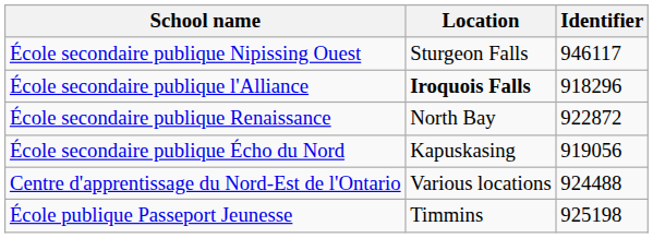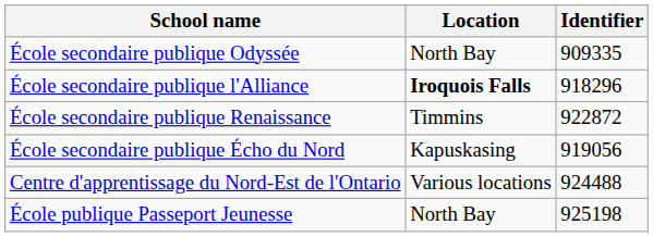 <table class="wikitable">
 <tr>
 <th>School name</th>
 <th>Location</th>
 <th>Identifier</th>
 </tr>
 <tr>
-<td><a href='#'>École secondaire publique Nipissing Ouest</a></td>
-<td>Sturgeon Falls</td>
-<td>946117</td>
+<td><a href='#'>École secondaire publique Odyssée</a></td>
+<td>North Bay</td>
+<td>909335</td>
 </tr>
 <tr>
 <td><a href='#'>École secondaire publique l'Alliance</a></td>
 <td><strong>Iroquois Falls</strong></td>
 <td>918296</td>
 </tr>
 <tr>
 <td><a href='#'>École secondaire publique Renaissance</a></td>
-<td>North Bay</td>
+<td>Timmins</td>
 <td>922872</td>
 </tr>
 <tr>
 <td><a href='#'>École secondaire publique Écho du Nord</a></td>
 <td>Kapuskasing</td>
 <td>919056</td>
 </tr>
 <tr>
 <td><a href='#'>Centre d'apprentissage du Nord-Est de l'Ontario</a></td>
 <td>Various locations</td>
 <td>924488</td>
 </tr>
 <tr>
 <td><a href='#'>École publique Passeport Jeunesse</a></td>
-<td>Timmins</td>
+<td>North Bay</td>
 <td>925198</td>
 </tr>
 </table>
